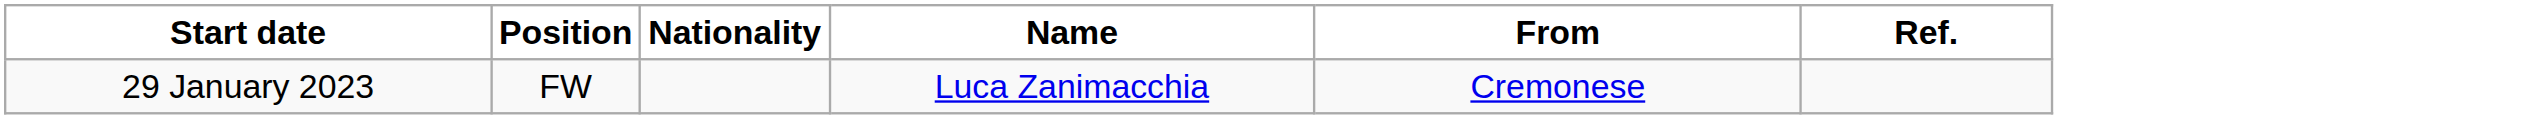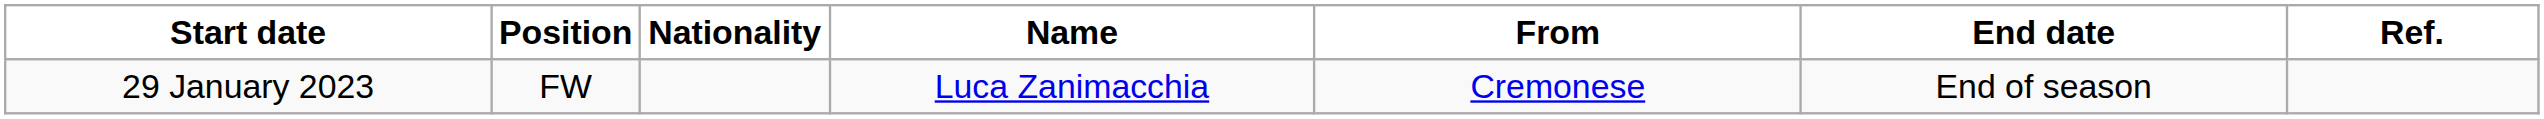 <table class="wikitable" style="text-align:center; font-size:90%; ">
 <tr>
 <th style="background:#FFFFFF; color:black; width:200px;">Start date</th>
 <th style="background:#FFFFFF; color:black; width:50px;">Position</th>
 <th style="background:#FFFFFF; color:black; width:50px;">Nationality</th>
 <th style="background:#FFFFFF; color:black; width:200px;">Name</th>
 <th style="background:#FFFFFF; color:black; width:200px;">From</th>
+<th style="background:#FFFFFF; color:black; width:200px;">End date</th>
 <th style="background:#FFFFFF; color:black; width:100px;">Ref.</th>
 </tr>
 <tr>
 <td>29 January 2023</td>
 <td>FW</td>
 <td></td>
 <td><a href='#'>Luca Zanimacchia</a></td>
 <td><a href='#'>Cremonese</a></td>
+<td>End of season</td>
 <td></td>
 </tr>
 </table>
